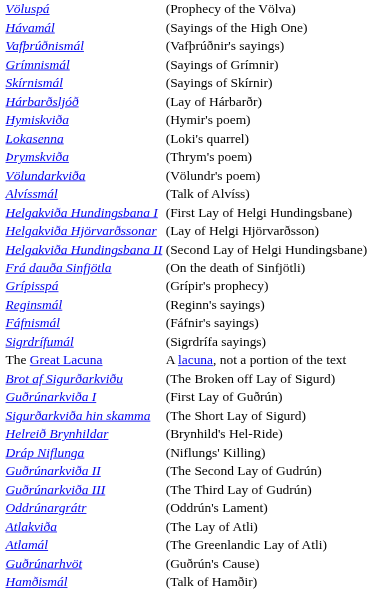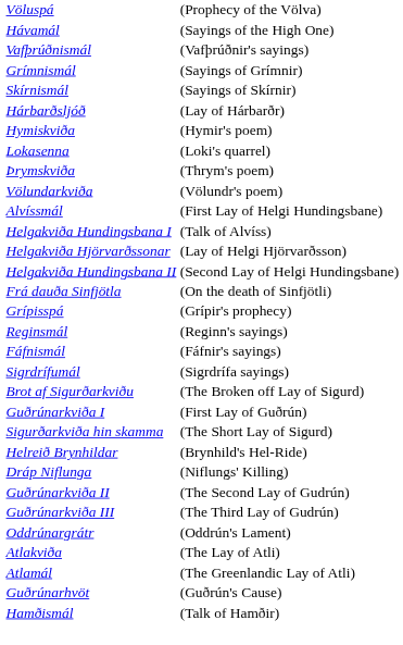 <table>
 <tr>
 <td><em><a href='#'>Völuspá</a></em></td>
 <td>(Prophecy of the Völva)</td>
 </tr>
 <tr>
 <td><em><a href='#'>Hávamál</a></em></td>
 <td>(Sayings of the High One)</td>
 </tr>
 <tr>
 <td><em><a href='#'>Vafþrúðnismál</a></em></td>
 <td>(Vafþrúðnir's sayings)</td>
 </tr>
 <tr>
 <td><em><a href='#'>Grímnismál</a></em></td>
 <td>(Sayings of Grímnir)</td>
 </tr>
 <tr>
 <td><em><a href='#'>Skírnismál</a></em></td>
 <td>(Sayings of Skírnir)</td>
 </tr>
 <tr>
 <td><em><a href='#'>Hárbarðsljóð</a></em></td>
 <td>(Lay of Hárbarðr)</td>
 </tr>
 <tr>
 <td><em><a href='#'>Hymiskviða</a></em></td>
 <td>(Hymir's poem)</td>
 </tr>
 <tr>
 <td><em><a href='#'>Lokasenna</a></em></td>
 <td>(Loki's quarrel)</td>
 </tr>
 <tr>
 <td><em><a href='#'>Þrymskviða</a></em></td>
 <td>(Thrym's poem)</td>
 </tr>
 <tr>
 <td><em><a href='#'>Völundarkviða</a></em></td>
 <td>(Völundr's poem)</td>
 </tr>
 <tr>
 <td><em><a href='#'>Alvíssmál</a></em></td>
-<td>(Talk of Alvíss)</td>
+<td>(First Lay of Helgi Hundingsbane)</td>
 </tr>
 <tr>
 <td><em><a href='#'>Helgakviða Hundingsbana I</a></em></td>
-<td>(First Lay of Helgi Hundingsbane)</td>
+<td>(Talk of Alvíss)</td>
 </tr>
 <tr>
 <td><em><a href='#'>Helgakviða Hjörvarðssonar</a></em></td>
 <td>(Lay of Helgi Hjörvarðsson)</td>
 </tr>
 <tr>
 <td><em><a href='#'>Helgakviða Hundingsbana II</a></em></td>
 <td>(Second Lay of Helgi Hundingsbane)</td>
 </tr>
 <tr>
 <td><em><a href='#'>Frá dauða Sinfjötla</a></em></td>
 <td>(On the death of Sinfjötli)</td>
 </tr>
 <tr>
 <td><em><a href='#'>Grípisspá</a></em></td>
 <td>(Grípir's prophecy)</td>
 </tr>
 <tr>
 <td><em><a href='#'>Reginsmál</a></em></td>
 <td>(Reginn's sayings)</td>
 </tr>
 <tr>
 <td><em><a href='#'>Fáfnismál</a></em></td>
 <td>(Fáfnir's sayings)</td>
 </tr>
 <tr>
 <td><em><a href='#'>Sigrdrífumál</a></em></td>
 <td>(Sigrdrífa sayings)</td>
-</tr>
-<tr>
-<td>The <a href='#'>Great Lacuna</a></td>
-<td>A <a href='#'>lacuna</a>, not a portion of the text</td>
 </tr>
 <tr>
 <td><em><a href='#'>Brot af Sigurðarkviðu</a></em></td>
 <td>(The Broken off Lay of Sigurd)</td>
 </tr>
 <tr>
 <td><em><a href='#'>Guðrúnarkviða I</a></em></td>
 <td>(First Lay of Guðrún)</td>
 </tr>
 <tr>
 <td><em><a href='#'>Sigurðarkviða hin skamma</a></em></td>
 <td>(The Short Lay of Sigurd)</td>
 </tr>
 <tr>
 <td><em><a href='#'>Helreið Brynhildar</a></em></td>
 <td>(Brynhild's Hel-Ride)</td>
 </tr>
 <tr>
 <td><em><a href='#'>Dráp Niflunga</a></em></td>
 <td>(Niflungs' Killing)</td>
 </tr>
 <tr>
 <td><em><a href='#'>Guðrúnarkviða II</a></em></td>
 <td>(The Second Lay of Gudrún)</td>
 </tr>
 <tr>
 <td><em><a href='#'>Guðrúnarkviða III</a></em></td>
 <td>(The Third Lay of Gudrún)</td>
 </tr>
 <tr>
 <td><em><a href='#'>Oddrúnargrátr</a></em></td>
 <td>(Oddrún's Lament)</td>
 </tr>
 <tr>
 <td><em><a href='#'>Atlakviða</a></em></td>
 <td>(The Lay of Atli)</td>
 </tr>
 <tr>
 <td><em><a href='#'>Atlamál</a></em></td>
 <td>(The Greenlandic Lay of Atli)</td>
 </tr>
 <tr>
 <td><em><a href='#'>Guðrúnarhvöt</a></em></td>
 <td>(Guðrún's Cause)</td>
 </tr>
 <tr>
 <td><em><a href='#'>Hamðismál</a></em></td>
 <td>(Talk of Hamðir)</td>
 </tr>
 </table>
